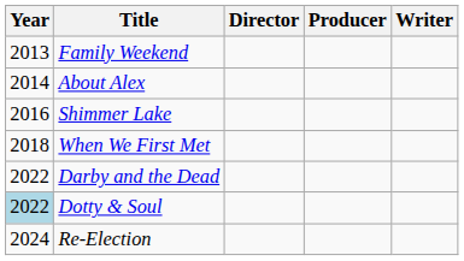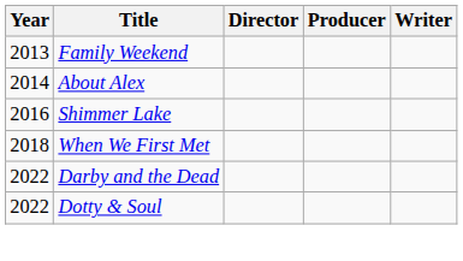 <table class="wikitable">
 <tr>
 <th>Year</th>
 <th>Title</th>
 <th>Director</th>
 <th>Producer</th>
 <th>Writer</th>
 </tr>
 <tr>
 <td>2013</td>
 <td><em><a href='#'>Family Weekend</a></em></td>
 <td></td>
 <td></td>
 <td></td>
 </tr>
 <tr>
 <td>2014</td>
 <td><em><a href='#'>About Alex</a></em></td>
 <td></td>
 <td></td>
 <td></td>
 </tr>
 <tr>
 <td>2016</td>
 <td><em><a href='#'>Shimmer Lake</a></em></td>
 <td></td>
 <td></td>
 <td></td>
 </tr>
 <tr>
 <td>2018</td>
 <td><em><a href='#'>When We First Met</a></em></td>
 <td></td>
 <td></td>
 <td></td>
 </tr>
 <tr>
 <td>2022</td>
 <td><em><a href='#'>Darby and the Dead</a></em></td>
 <td></td>
 <td></td>
 <td></td>
 </tr>
 <tr>
-<td style="background: lightblue;">2022</td>
+<td>2022</td>
 <td><em><a href='#'>Dotty & Soul</a></em></td>
 <td></td>
 <td></td>
 <td></td>
 </tr>
-<tr>
-<td>2024</td>
-<td><em>Re-Election</em></td>
-<td></td>
-<td></td>
-<td></td>
-</tr>
 </table>
